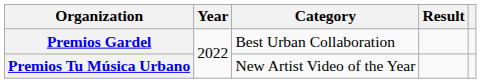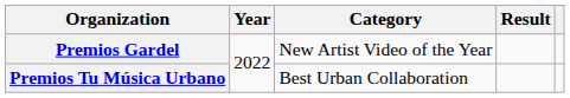 <table class="wikitable sortable plainrowheaders" style="border:none; margin:0;">
 <tr>
 <th scope="col">Organization</th>
 <th scope="col">Year</th>
 <th scope="col">Category</th>
 <th scope="col">Result</th>
 <th class="unsortable" scope="col"></th>
 </tr>
 <tr>
 <th scope="row"><a href='#'>Premios Gardel</a></th>
 <td rowspan="2">2022</td>
-<td>Best Urban Collaboration</td>
+<td>New Artist Video of the Year</td>
 <td></td>
 <td style="text-align:center;"></td>
 </tr>
 <tr>
 <th scope="row"><a href='#'>Premios Tu Música Urbano</a></th>
-<td>New Artist Video of the Year</td>
+<td>Best Urban Collaboration</td>
 <td></td>
 <td style="text-align:center;"></td>
 </tr>
 <tr>
 </tr>
 </table>
